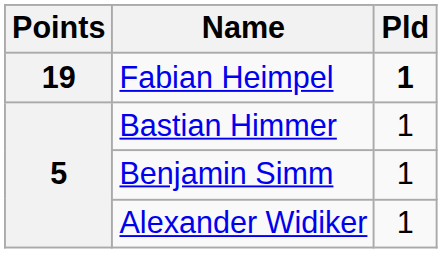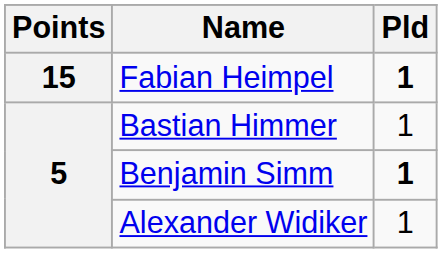 <table class="wikitable">
 <tr>
 <th>Points</th>
 <th>Name</th>
 <th>Pld</th>
 </tr>
 <tr>
-<th rowspan=1>19</th>
+<th rowspan=1>15</th>
 <td><a href='#'>Fabian Heimpel</a></td>
 <td align="center"><strong>1</strong></td>
 </tr>
 <tr>
 <th rowspan=3>5</th>
 <td><a href='#'>Bastian Himmer</a></td>
 <td align="center">1</td>
 </tr>
 <tr>
 <td><a href='#'>Benjamin Simm</a></td>
-<td align="center">1</td>
+<td align="center"><strong>1</strong></td>
 </tr>
 <tr>
 <td><a href='#'>Alexander Widiker</a></td>
 <td align="center">1</td>
 </tr>
 </table>
